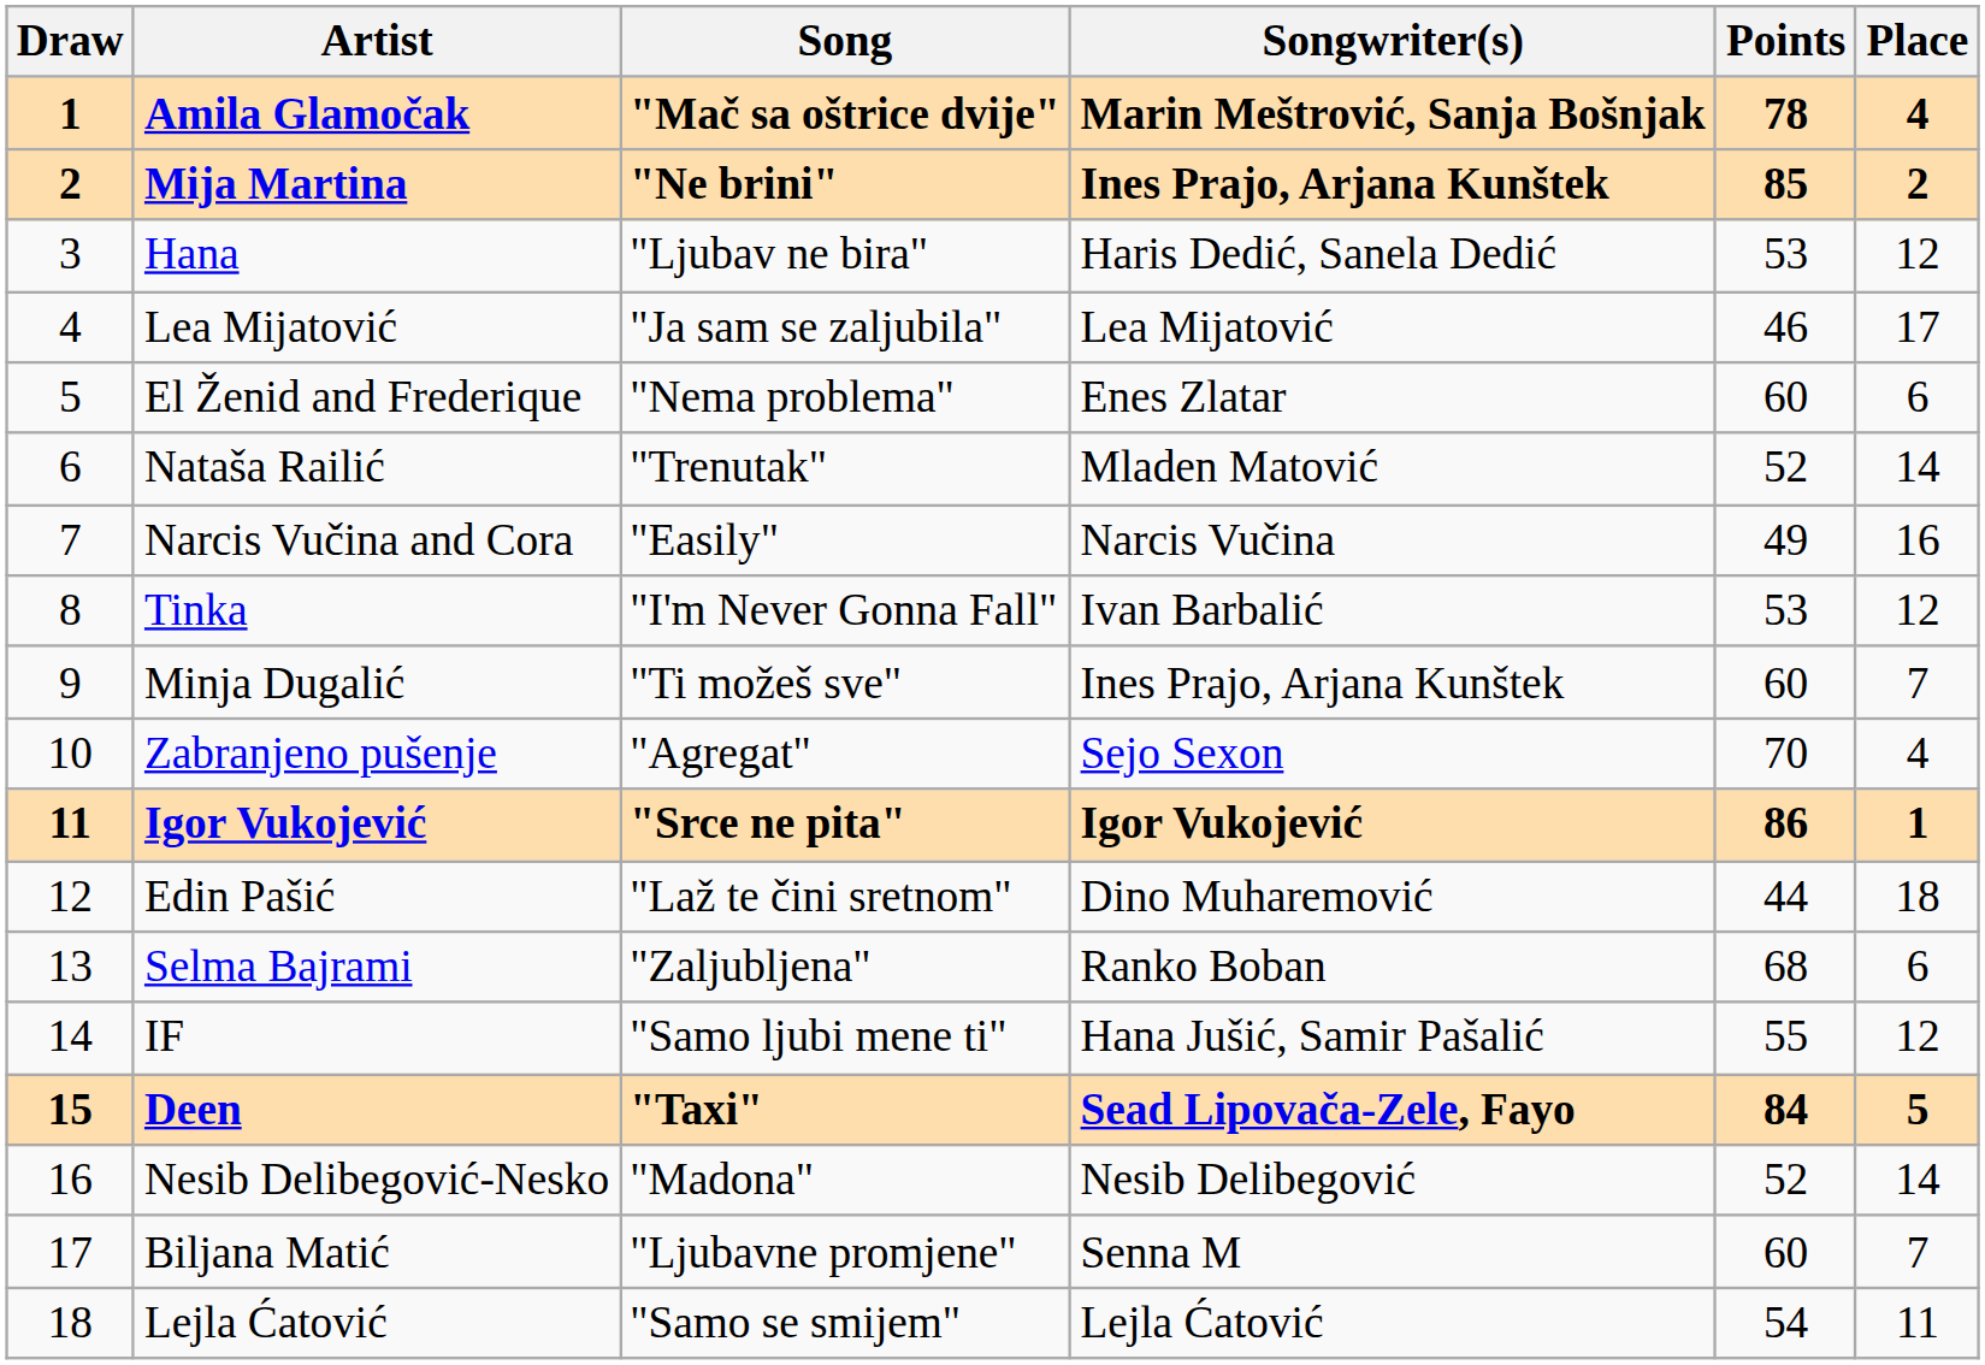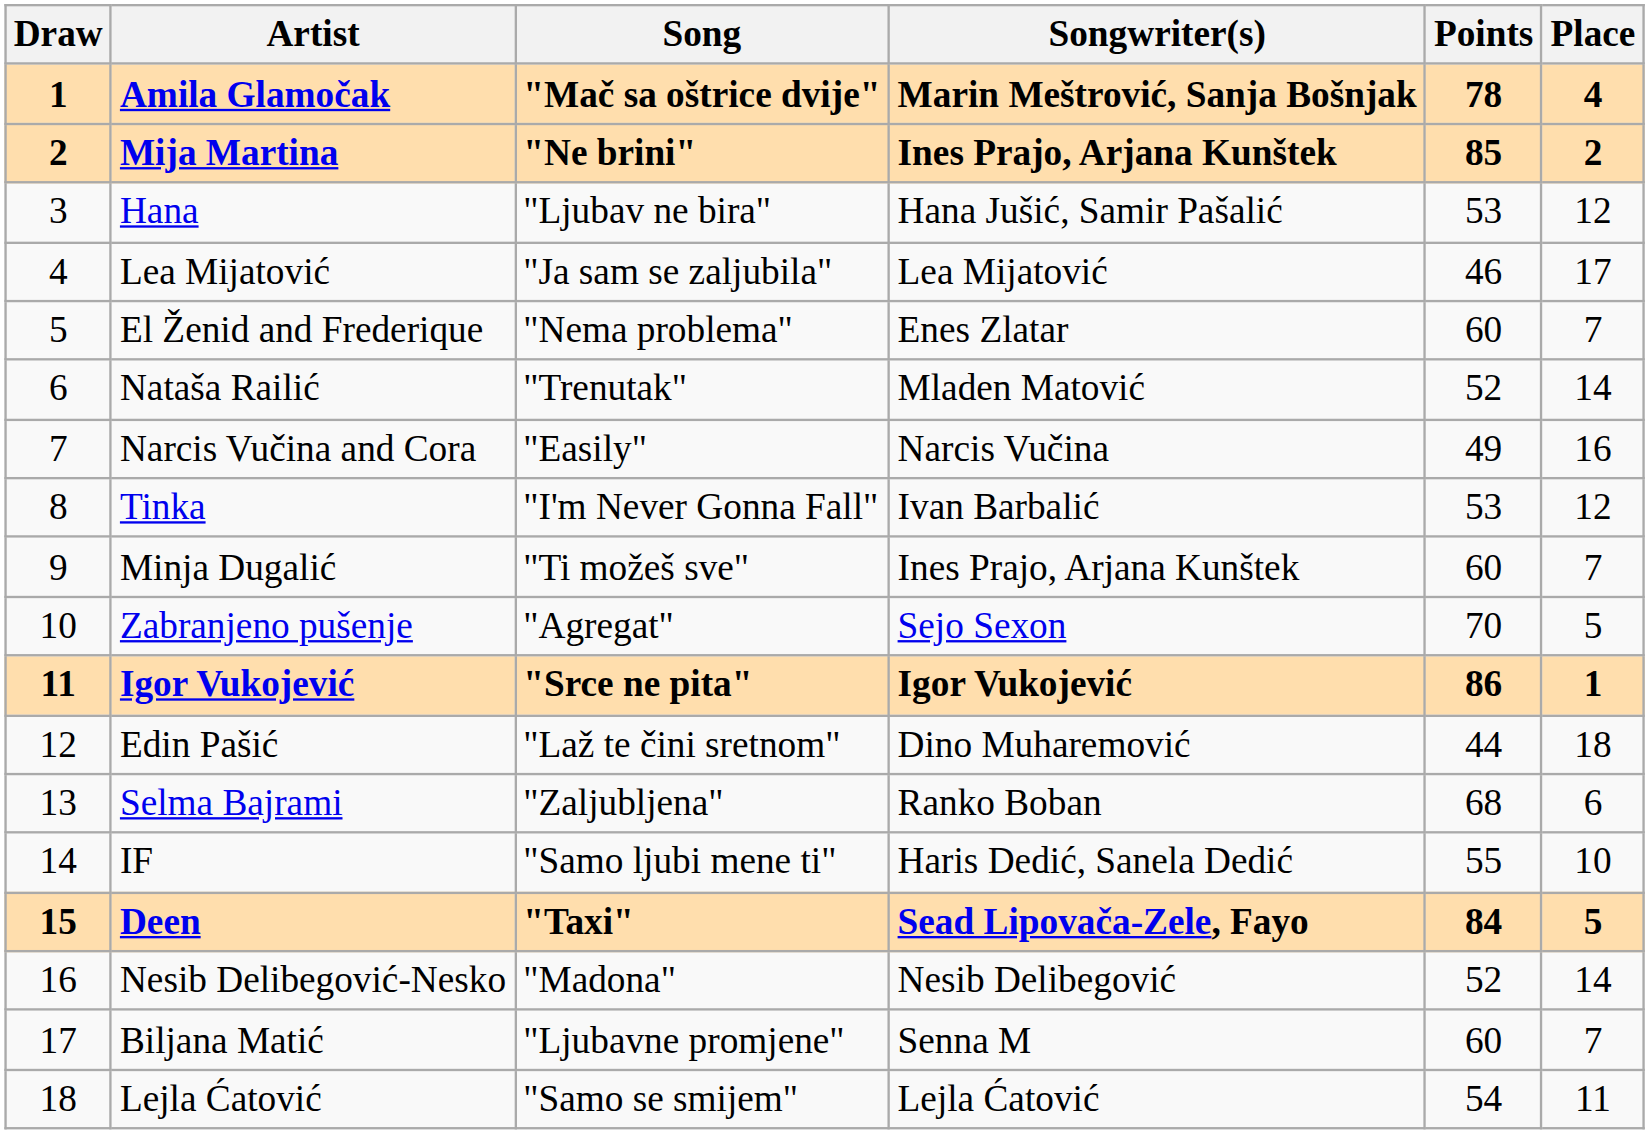 <table class="sortable wikitable" style="margin: 1em auto 1em auto; text-align:center">
 <tr>
 <th>Draw</th>
 <th>Artist</th>
 <th>Song</th>
 <th>Songwriter(s)</th>
 <th>Points</th>
 <th>Place</th>
 </tr>
 <tr style="font-weight:bold; background:navajowhite;">
 <td>1</td>
 <td align="left"><a href='#'>Amila Glamočak</a></td>
 <td align="left">"Mač sa oštrice dvije"</td>
 <td align="left">Marin Meštrović, Sanja Bošnjak</td>
 <td>78</td>
 <td>4</td>
 </tr>
 <tr style="font-weight:bold; background:navajowhite;">
 <td>2</td>
 <td align="left"><a href='#'>Mija Martina</a></td>
 <td align="left">"Ne brini"</td>
 <td align="left">Ines Prajo, Arjana Kunštek</td>
 <td>85</td>
 <td>2</td>
 </tr>
 <tr>
 <td>3</td>
 <td align="left"><a href='#'>Hana</a></td>
 <td align="left">"Ljubav ne bira"</td>
-<td align="left">Haris Dedić, Sanela Dedić</td>
+<td align="left">Hana Jušić, Samir Pašalić</td>
 <td>53</td>
 <td>12</td>
 </tr>
 <tr>
 <td>4</td>
 <td align="left">Lea Mijatović</td>
 <td align="left">"Ja sam se zaljubila"</td>
 <td align="left">Lea Mijatović</td>
 <td>46</td>
 <td>17</td>
 </tr>
 <tr>
 <td>5</td>
 <td align="left">El Ženid and Frederique</td>
 <td align="left">"Nema problema"</td>
 <td align="left">Enes Zlatar</td>
 <td>60</td>
-<td>6</td>
+<td>7</td>
 </tr>
 <tr>
 <td>6</td>
 <td align="left">Nataša Railić</td>
 <td align="left">"Trenutak"</td>
 <td align="left">Mladen Matović</td>
 <td>52</td>
 <td>14</td>
 </tr>
 <tr>
 <td>7</td>
 <td align="left">Narcis Vučina and Cora</td>
 <td align="left">"Easily"</td>
 <td align="left">Narcis Vučina</td>
 <td>49</td>
 <td>16</td>
 </tr>
 <tr>
 <td>8</td>
 <td align="left"><a href='#'>Tinka</a></td>
 <td align="left">"I'm Never Gonna Fall"</td>
 <td align="left">Ivan Barbalić</td>
 <td>53</td>
 <td>12</td>
 </tr>
 <tr>
 <td>9</td>
 <td align="left">Minja Dugalić</td>
 <td align="left">"Ti možeš sve"</td>
 <td align="left">Ines Prajo, Arjana Kunštek</td>
 <td>60</td>
 <td>7</td>
 </tr>
 <tr>
 <td>10</td>
 <td align="left"><a href='#'>Zabranjeno pušenje</a></td>
 <td align="left">"Agregat"</td>
 <td align="left"><a href='#'>Sejo Sexon</a></td>
 <td>70</td>
-<td>4</td>
+<td>5</td>
 </tr>
 <tr style="font-weight:bold; background:navajowhite;">
 <td>11</td>
 <td align="left"><a href='#'>Igor Vukojević</a></td>
 <td align="left">"Srce ne pita"</td>
 <td align="left">Igor Vukojević</td>
 <td>86</td>
 <td>1</td>
 </tr>
 <tr>
 <td>12</td>
 <td align="left">Edin Pašić</td>
 <td align="left">"Laž te čini sretnom"</td>
 <td align="left">Dino Muharemović</td>
 <td>44</td>
 <td>18</td>
 </tr>
 <tr>
 <td>13</td>
 <td align="left"><a href='#'>Selma Bajrami</a></td>
 <td align="left">"Zaljubljena"</td>
 <td align="left">Ranko Boban</td>
 <td>68</td>
 <td>6</td>
 </tr>
 <tr>
 <td>14</td>
 <td align="left">IF</td>
 <td align="left">"Samo ljubi mene ti"</td>
-<td align="left">Hana Jušić, Samir Pašalić</td>
+<td align="left">Haris Dedić, Sanela Dedić</td>
 <td>55</td>
-<td>12</td>
+<td>10</td>
 </tr>
 <tr style="font-weight:bold; background:navajowhite;">
 <td>15</td>
 <td align="left"><a href='#'>Deen</a></td>
 <td align="left">"Taxi"</td>
 <td align="left"><a href='#'>Sead Lipovača-Zele</a>, Fayo</td>
 <td>84</td>
 <td>5</td>
 </tr>
 <tr>
 <td>16</td>
 <td align="left">Nesib Delibegović-Nesko</td>
 <td align="left">"Madona"</td>
 <td align="left">Nesib Delibegović</td>
 <td>52</td>
 <td>14</td>
 </tr>
 <tr>
 <td>17</td>
 <td align="left">Biljana Matić</td>
 <td align="left">"Ljubavne promjene"</td>
 <td align="left">Senna M</td>
 <td>60</td>
 <td>7</td>
 </tr>
 <tr>
 <td>18</td>
 <td align="left">Lejla Ćatović</td>
 <td align="left">"Samo se smijem"</td>
 <td align="left">Lejla Ćatović</td>
 <td>54</td>
 <td>11</td>
 </tr>
 </table>
